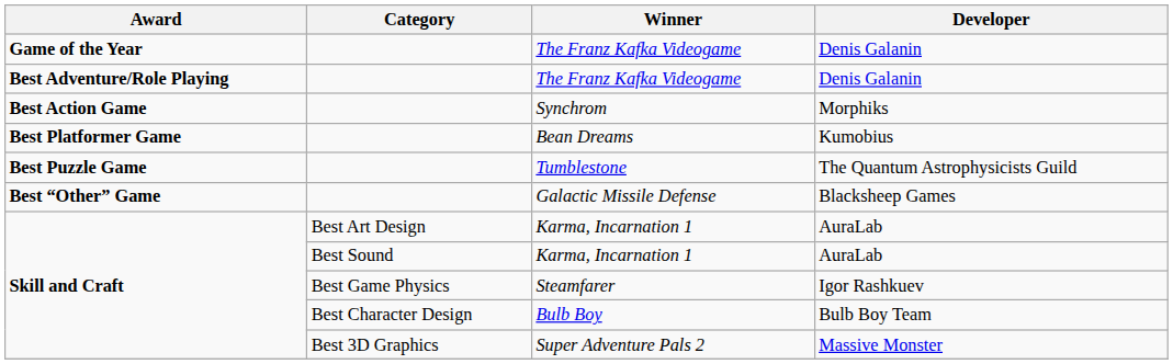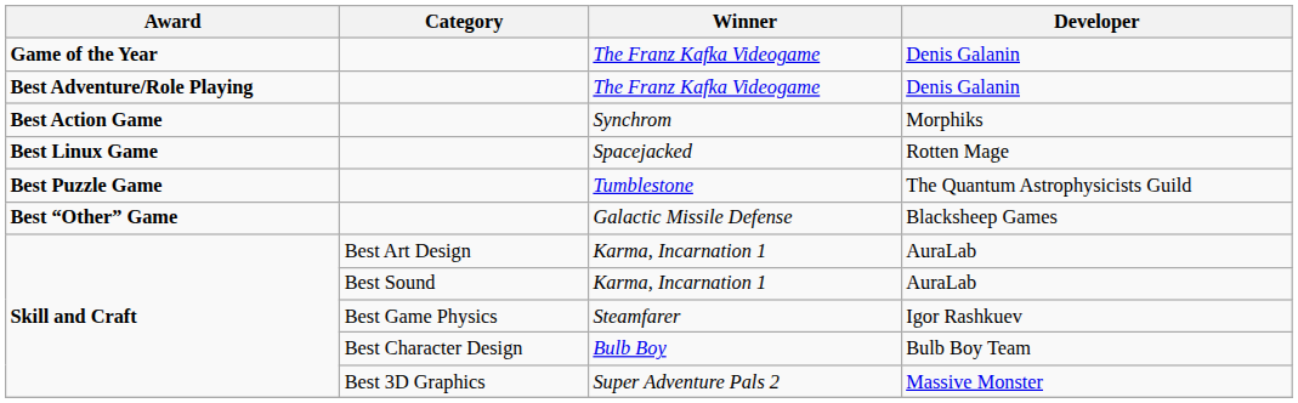 <table class="wikitable" style="font-size:85%;width:100%;">
 <tr>
 <th><strong>Award</strong></th>
 <th><strong>Category</strong></th>
 <th><strong>Winner</strong></th>
 <th><strong>Developer</strong></th>
 </tr>
 <tr>
 <td><strong>Game of the Year</strong></td>
 <td></td>
 <td><em><a href='#'>The Franz Kafka Videogame</a></em></td>
 <td><a href='#'>Denis Galanin</a></td>
 </tr>
 <tr>
 <td><strong>Best Adventure/Role Playing</strong></td>
 <td></td>
 <td><em><a href='#'>The Franz Kafka Videogame</a></em></td>
 <td><a href='#'>Denis Galanin</a></td>
 </tr>
 <tr>
 <td><strong>Best Action Game</strong></td>
 <td></td>
 <td><em>Synchrom</em></td>
 <td>Morphiks</td>
 </tr>
 <tr>
-<td><strong>Best Platformer Game</strong></td>
+<td><strong>Best Linux Game</strong></td>
 <td></td>
-<td><em>Bean Dreams</em></td>
-<td>Kumobius</td>
+<td><em>Spacejacked</em></td>
+<td>Rotten Mage</td>
 </tr>
 <tr>
 <td><strong>Best Puzzle Game</strong></td>
 <td></td>
 <td><em><a href='#'>Tumblestone</a></em></td>
 <td>The Quantum Astrophysicists Guild</td>
 </tr>
 <tr>
 <td><strong>Best “Other” Game</strong></td>
 <td></td>
 <td><em>Galactic Missile Defense</em></td>
 <td>Blacksheep Games</td>
 </tr>
 <tr>
 <td rowspan="5"><strong>Skill and Craft</strong></td>
 <td>Best Art Design</td>
 <td><em>Karma, Incarnation 1</em></td>
 <td>AuraLab</td>
 </tr>
 <tr>
 <td>Best Sound</td>
 <td><em>Karma, Incarnation 1</em></td>
 <td>AuraLab</td>
 </tr>
 <tr>
 <td>Best Game Physics</td>
 <td><em>Steamfarer</em></td>
 <td>Igor Rashkuev</td>
 </tr>
 <tr>
 <td>Best Character Design</td>
 <td><em><a href='#'>Bulb Boy</a></em></td>
 <td>Bulb Boy Team</td>
 </tr>
 <tr>
 <td>Best 3D Graphics</td>
 <td><em>Super Adventure Pals 2</em></td>
 <td><a href='#'>Massive Monster</a></td>
 </tr>
 <tr>
 </tr>
 </table>
